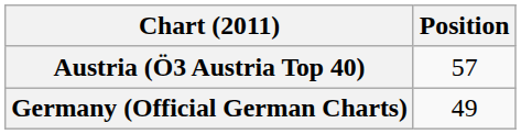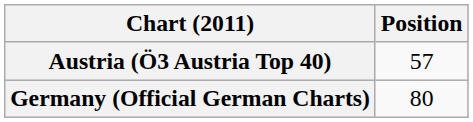 <table class="wikitable sortable plainrowheaders" style="text-align:center">
 <tr>
 <th scope="col">Chart (2011)</th>
 <th scope="col">Position</th>
 </tr>
 <tr>
 <th scope="row">Austria (Ö3 Austria Top 40)</th>
 <td>57</td>
 </tr>
 <tr>
 <th scope="row">Germany (Official German Charts)</th>
-<td>49</td>
+<td>80</td>
 </tr>
 </table>
